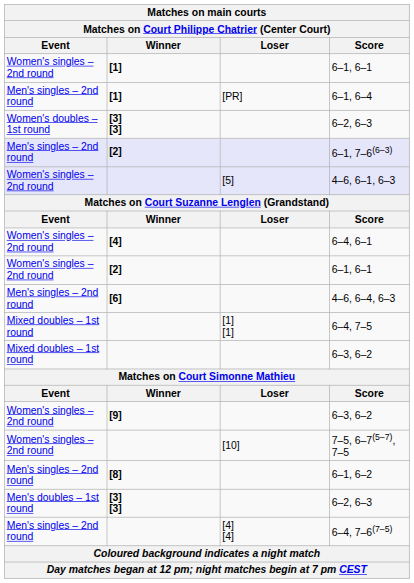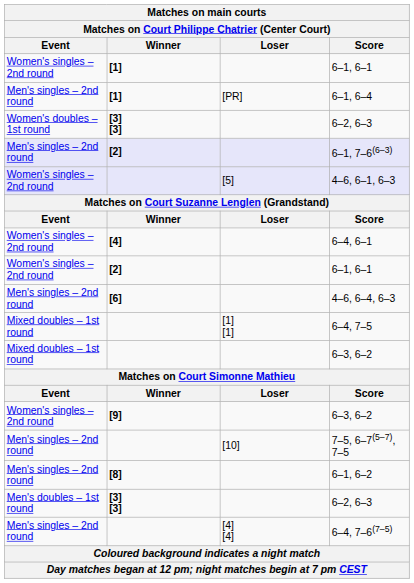 <table class="wikitable nowrap" style="margin:auto;">
 <tr>
 <th colspan="4" style="white-space:nowrap">Matches on main courts</th>
 </tr>
 <tr>
 <th colspan="4">Matches on <a href='#'>Court Philippe Chatrier</a> (Center Court)</th>
 </tr>
 <tr>
 <th width=250>Event</th>
 <th width=300>Winner</th>
 <th width=300>Loser</th>
 <th width=200>Score</th>
 </tr>
 <tr>
 <td><a href='#'>Women's singles – 2nd round</a></td>
 <td><strong> [1]</strong></td>
 <td></td>
 <td>6–1, 6–1</td>
 </tr>
 <tr>
 <td><a href='#'>Men's singles – 2nd round</a></td>
 <td><strong> [1]</strong></td>
 <td> [PR]</td>
 <td>6–1, 6–4</td>
 </tr>
 <tr>
 <td><a href='#'>Women's doubles – 1st round</a></td>
 <td><strong> [3]<br> [3]</strong></td>
 <td><br></td>
 <td>6–2, 6–3</td>
 </tr>
 <tr style="background:lavender">
 <td><a href='#'>Men's singles – 2nd round</a></td>
 <td><strong> [2]</strong></td>
 <td></td>
 <td>6–1, 7–6<sup>(6–3)</sup></td>
 </tr>
 <tr style="background:lavender">
 <td><a href='#'>Women's singles – 2nd round</a></td>
 <td><strong></strong></td>
 <td> [5]</td>
 <td>4–6, 6–1, 6–3</td>
 </tr>
 <tr>
 <th colspan="4">Matches on <a href='#'>Court Suzanne Lenglen</a> (Grandstand)</th>
 </tr>
 <tr>
 <th width=250>Event</th>
 <th width=300>Winner</th>
 <th width=300>Loser</th>
 <th width=200>Score</th>
 </tr>
 <tr>
 <td><a href='#'>Women's singles – 2nd round</a></td>
 <td><strong> [4]</strong></td>
 <td></td>
 <td>6–4, 6–1</td>
 </tr>
 <tr>
 <td><a href='#'>Women's singles – 2nd round</a></td>
 <td><strong> [2]</strong></td>
 <td></td>
 <td>6–1, 6–1</td>
 </tr>
 <tr>
 <td><a href='#'>Men's singles – 2nd round</a></td>
 <td><strong> [6]</strong></td>
 <td></td>
 <td>4–6, 6–4, 6–3</td>
 </tr>
 <tr>
 <td><a href='#'>Mixed doubles – 1st round</a></td>
 <td><strong> <br> </strong></td>
 <td> [1]<br>  [1]</td>
 <td>6–4, 7–5</td>
 </tr>
 <tr>
 <td><a href='#'>Mixed doubles – 1st round</a></td>
 <td><strong><br></strong></td>
 <td><br></td>
 <td>6–3, 6–2</td>
 </tr>
 <tr>
 <th colspan="4">Matches on <a href='#'>Court Simonne Mathieu</a></th>
 </tr>
 <tr>
 <th width=250>Event</th>
 <th width=300>Winner</th>
 <th width=300>Loser</th>
 <th width=200>Score</th>
 </tr>
 <tr>
 <td><a href='#'>Women's singles – 2nd round</a></td>
 <td><strong> [9]</strong></td>
 <td></td>
 <td>6–3, 6–2</td>
 </tr>
 <tr>
-<td><a href='#'>Women's singles – 2nd round</a></td>
+<td><a href='#'>Men's singles – 2nd round</a></td>
 <td><strong></strong></td>
 <td> [10]</td>
 <td>7–5, 6–7<sup>(5–7)</sup>, 7–5</td>
 </tr>
 <tr>
 <td><a href='#'>Men's singles – 2nd round</a></td>
 <td><strong> [8]</strong></td>
 <td></td>
 <td>6–1, 6–2</td>
 </tr>
 <tr>
 <td><a href='#'>Men's doubles – 1st round</a></td>
 <td><strong> [3]<br>  [3]</strong></td>
 <td> <br> </td>
 <td>6–2, 6–3</td>
 </tr>
 <tr>
 <td><a href='#'>Men's singles – 2nd round</a></td>
 <td><strong><br></strong></td>
 <td> [4]<br> [4]</td>
 <td>6–4, 7–6<sup>(7–5)</sup></td>
 </tr>
 <tr>
 <th colspan="4"><em>Coloured background indicates a night match</em></th>
 </tr>
 <tr>
 <th colspan="4"><em>Day matches began at 12 pm; night matches begin at 7 pm <a href='#'>CEST</a></em></th>
 </tr>
 </table>
